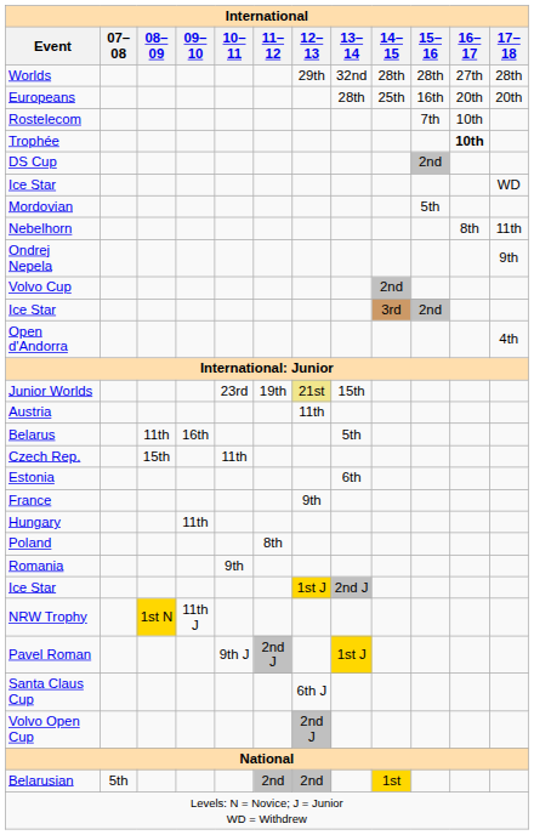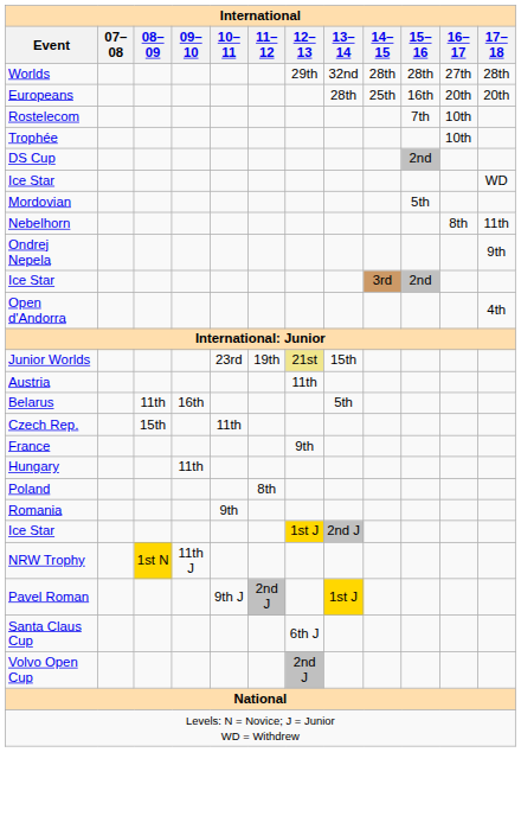 <table class="wikitable" style="text-align:center">
 <tr>
 <th style="background-color: #ffdead; " colspan=12 align=center>International</th>
 </tr>
 <tr>
 <th>Event</th>
 <th>07–08</th>
 <th><a href='#'>08–09</a></th>
 <th><a href='#'>09–10</a></th>
 <th><a href='#'>10–11</a></th>
 <th><a href='#'>11–12</a></th>
 <th><a href='#'>12–13</a></th>
 <th><a href='#'>13–14</a></th>
 <th><a href='#'>14–15</a></th>
 <th><a href='#'>15–16</a></th>
 <th><a href='#'>16–17</a></th>
 <th><a href='#'>17–18</a></th>
 </tr>
 <tr>
 <td align=left><a href='#'>Worlds</a></td>
 <td></td>
 <td></td>
 <td></td>
 <td></td>
 <td></td>
 <td>29th</td>
 <td>32nd</td>
 <td>28th</td>
 <td>28th</td>
 <td>27th</td>
 <td>28th</td>
 </tr>
 <tr>
 <td align=left><a href='#'>Europeans</a></td>
 <td></td>
 <td></td>
 <td></td>
 <td></td>
 <td></td>
 <td></td>
 <td>28th</td>
 <td>25th</td>
 <td>16th</td>
 <td>20th</td>
 <td>20th</td>
 </tr>
 <tr>
 <td align=left> <a href='#'>Rostelecom</a></td>
 <td></td>
 <td></td>
 <td></td>
 <td></td>
 <td></td>
 <td></td>
 <td></td>
 <td></td>
 <td>7th</td>
 <td>10th</td>
 <td></td>
 </tr>
 <tr>
 <td align=left> <a href='#'>Trophée</a></td>
 <td></td>
 <td></td>
 <td></td>
 <td></td>
 <td></td>
 <td></td>
 <td></td>
 <td></td>
 <td></td>
-<td><strong>10th</strong></td>
+<td>10th</td>
 <td></td>
 </tr>
 <tr>
 <td align=left> <a href='#'>DS Cup</a></td>
 <td></td>
 <td></td>
 <td></td>
 <td></td>
 <td></td>
 <td></td>
 <td></td>
 <td></td>
 <td bgcolor=silver>2nd</td>
 <td></td>
 <td></td>
 </tr>
 <tr>
 <td align=left> <a href='#'>Ice Star</a></td>
 <td></td>
 <td></td>
 <td></td>
 <td></td>
 <td></td>
 <td></td>
 <td></td>
 <td></td>
 <td></td>
 <td></td>
 <td>WD</td>
 </tr>
 <tr>
 <td align=left> <a href='#'>Mordovian</a></td>
 <td></td>
 <td></td>
 <td></td>
 <td></td>
 <td></td>
 <td></td>
 <td></td>
 <td></td>
 <td>5th</td>
 <td></td>
 <td></td>
 </tr>
 <tr>
 <td align=left> <a href='#'>Nebelhorn</a></td>
 <td></td>
 <td></td>
 <td></td>
 <td></td>
 <td></td>
 <td></td>
 <td></td>
 <td></td>
 <td></td>
 <td>8th</td>
 <td>11th</td>
 </tr>
 <tr>
 <td align=left> <a href='#'>Ondrej Nepela</a></td>
 <td></td>
 <td></td>
 <td></td>
 <td></td>
 <td></td>
 <td></td>
 <td></td>
 <td></td>
 <td></td>
 <td></td>
 <td>9th</td>
-</tr>
-<tr>
-<td align=left> <a href='#'>Volvo Cup</a></td>
-<td></td>
-<td></td>
-<td></td>
-<td></td>
-<td></td>
-<td></td>
-<td></td>
-<td bgcolor=silver>2nd</td>
-<td></td>
-<td></td>
-<td></td>
 </tr>
 <tr>
 <td align=left><a href='#'>Ice Star</a></td>
 <td></td>
 <td></td>
 <td></td>
 <td></td>
 <td></td>
 <td></td>
 <td></td>
 <td bgcolor=cc9966>3rd</td>
 <td bgcolor=silver>2nd</td>
 <td></td>
 <td></td>
 </tr>
 <tr>
 <td align=left><a href='#'>Open d'Andorra</a></td>
 <td></td>
 <td></td>
 <td></td>
 <td></td>
 <td></td>
 <td></td>
 <td></td>
 <td></td>
 <td></td>
 <td></td>
 <td>4th</td>
 </tr>
 <tr>
 <th style="background-color: #ffdead; " colspan=12 align=center>International: Junior</th>
 </tr>
 <tr>
 <td align=left><a href='#'>Junior Worlds</a></td>
 <td></td>
 <td></td>
 <td></td>
 <td>23rd</td>
 <td>19th</td>
 <td style="background: khaki;">21st</td>
 <td>15th</td>
 <td></td>
 <td></td>
 <td></td>
 <td></td>
 </tr>
 <tr>
 <td align=left> <a href='#'>Austria</a></td>
 <td></td>
 <td></td>
 <td></td>
 <td></td>
 <td></td>
 <td>11th</td>
 <td></td>
 <td></td>
 <td></td>
 <td></td>
 <td></td>
 </tr>
 <tr>
 <td align=left> <a href='#'>Belarus</a></td>
 <td></td>
 <td>11th</td>
 <td>16th</td>
 <td></td>
 <td></td>
 <td></td>
 <td>5th</td>
 <td></td>
 <td></td>
 <td></td>
 <td></td>
 </tr>
 <tr>
 <td align=left> <a href='#'>Czech Rep.</a></td>
 <td></td>
 <td>15th</td>
 <td></td>
 <td>11th</td>
 <td></td>
 <td></td>
 <td></td>
-<td></td>
-<td></td>
-<td></td>
-<td></td>
-</tr>
-<tr>
-<td align=left> <a href='#'>Estonia</a></td>
-<td></td>
-<td></td>
-<td></td>
-<td></td>
-<td></td>
-<td></td>
-<td>6th</td>
 <td></td>
 <td></td>
 <td></td>
 <td></td>
 </tr>
 <tr>
 <td align=left> <a href='#'>France</a></td>
 <td></td>
 <td></td>
 <td></td>
 <td></td>
 <td></td>
 <td>9th</td>
 <td></td>
 <td></td>
 <td></td>
 <td></td>
 <td></td>
 </tr>
 <tr>
 <td align=left> <a href='#'>Hungary</a></td>
 <td></td>
 <td></td>
 <td>11th</td>
 <td></td>
 <td></td>
 <td></td>
 <td></td>
 <td></td>
 <td></td>
 <td></td>
 <td></td>
 </tr>
 <tr>
 <td align=left> <a href='#'>Poland</a></td>
 <td></td>
 <td></td>
 <td></td>
 <td></td>
 <td>8th</td>
 <td></td>
 <td></td>
 <td></td>
 <td></td>
 <td></td>
 <td></td>
 </tr>
 <tr>
 <td align=left> <a href='#'>Romania</a></td>
 <td></td>
 <td></td>
 <td></td>
 <td>9th</td>
 <td></td>
 <td></td>
 <td></td>
 <td></td>
 <td></td>
 <td></td>
 <td></td>
 </tr>
 <tr>
 <td align=left><a href='#'>Ice Star</a></td>
 <td></td>
 <td></td>
 <td></td>
 <td></td>
 <td></td>
 <td bgcolor=gold>1st J</td>
 <td bgcolor=silver>2nd J</td>
 <td></td>
 <td></td>
 <td></td>
 <td></td>
 </tr>
 <tr>
 <td align=left><a href='#'>NRW Trophy</a></td>
 <td></td>
 <td bgcolor=gold>1st N</td>
 <td>11th J</td>
 <td></td>
 <td></td>
 <td></td>
 <td></td>
 <td></td>
 <td></td>
 <td></td>
 <td></td>
 </tr>
 <tr>
 <td align=left><a href='#'>Pavel Roman</a></td>
 <td></td>
 <td></td>
 <td></td>
 <td>9th J</td>
 <td bgcolor=silver>2nd J</td>
 <td></td>
 <td bgcolor=gold>1st J</td>
 <td></td>
 <td></td>
 <td></td>
 <td></td>
 </tr>
 <tr>
 <td align=left><a href='#'>Santa Claus Cup</a></td>
 <td></td>
 <td></td>
 <td></td>
 <td></td>
 <td></td>
 <td>6th J</td>
 <td></td>
 <td></td>
 <td></td>
 <td></td>
 <td></td>
 </tr>
 <tr>
 <td align=left><a href='#'>Volvo Open Cup</a></td>
 <td></td>
 <td></td>
 <td></td>
 <td></td>
 <td></td>
 <td bgcolor=silver>2nd J</td>
 <td></td>
 <td></td>
 <td></td>
 <td></td>
 <td></td>
 </tr>
 <tr>
 <th style="background-color: #ffdead; " colspan=12 align=center>National</th>
 </tr>
 <tr>
-<td align=left><a href='#'>Belarusian</a></td>
-<td>5th</td>
-<td></td>
-<td></td>
-<td></td>
-<td bgcolor=silver>2nd</td>
-<td bgcolor=silver>2nd</td>
-<td></td>
-<td bgcolor=gold>1st</td>
-<td></td>
-<td></td>
-<td></td>
-</tr>
-<tr>
 <td colspan=12 align=center><small> Levels: N = Novice; J = Junior <br> WD = Withdrew </small></td>
 </tr>
 </table>
